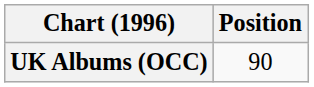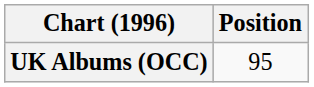 <table class="wikitable plainrowheaders" style="text-align:center">
 <tr>
 <th scope="col">Chart (1996)</th>
 <th scope="col">Position</th>
 </tr>
 <tr>
 <th scope="row">UK Albums (OCC)</th>
-<td>90</td>
+<td>95</td>
 </tr>
 </table>
